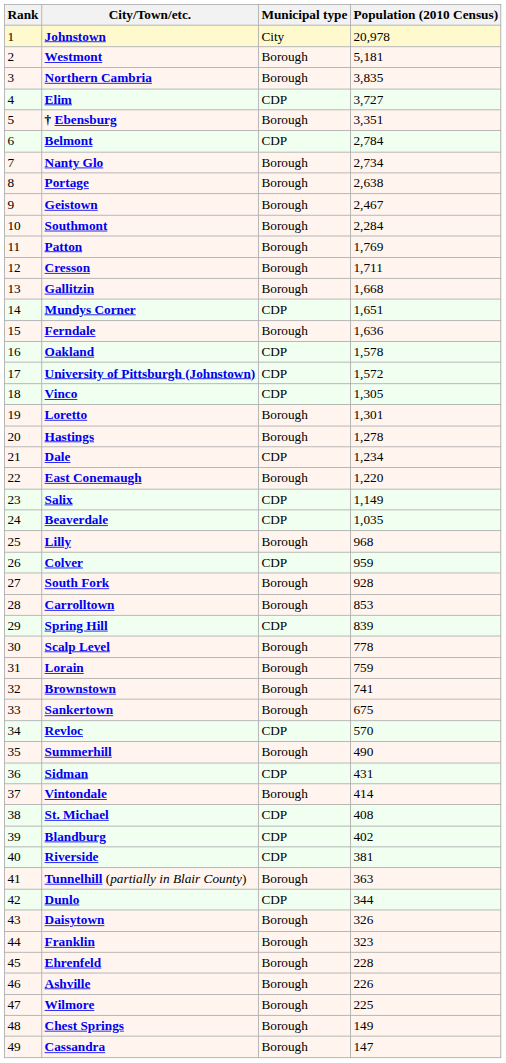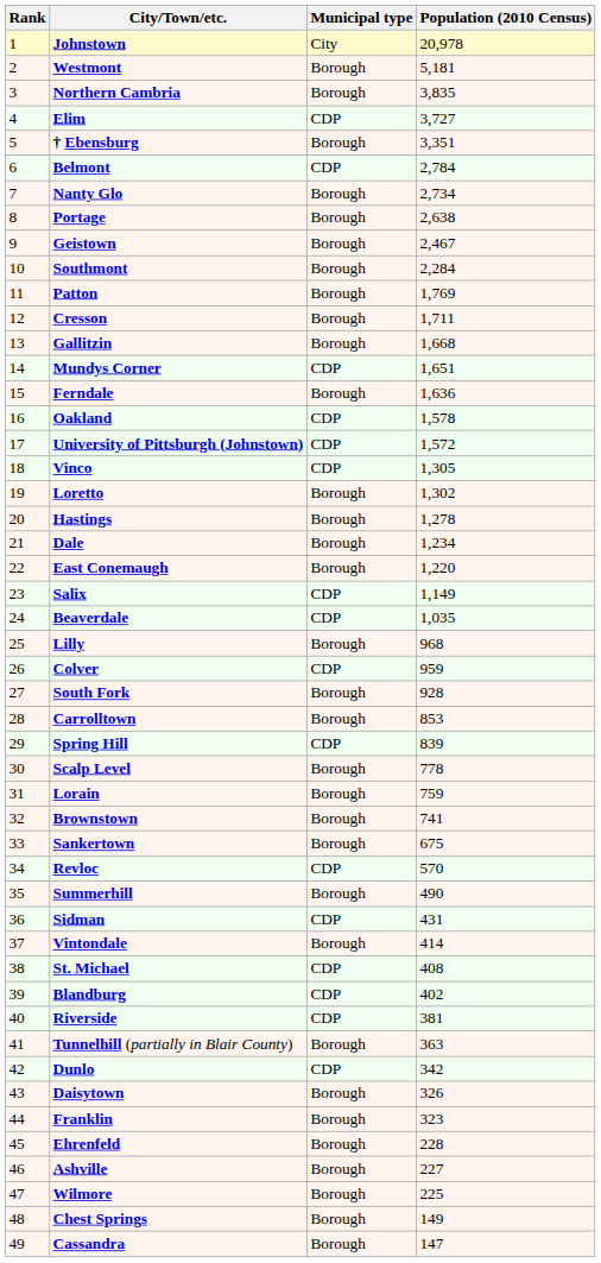 <table class="wikitable sortable">
 <tr>
 <th>Rank</th>
 <th>City/Town/etc.</th>
 <th>Municipal type</th>
 <th>Population (2010 Census)</th>
 </tr>
 <tr style="background-color:#FFFACD;">
 <td>1</td>
 <td><strong><a href='#'>Johnstown</a></strong></td>
 <td>City</td>
 <td>20,978</td>
 </tr>
 <tr style="background-color:#FFF5EE;">
 <td>2</td>
 <td><strong><a href='#'>Westmont</a></strong></td>
 <td>Borough</td>
 <td>5,181</td>
 </tr>
 <tr style="background-color:#FFF5EE;">
 <td>3</td>
 <td><strong><a href='#'>Northern Cambria</a></strong></td>
 <td>Borough</td>
 <td>3,835</td>
 </tr>
 <tr style="background-color:#F0FFF0;">
 <td>4</td>
 <td><strong><a href='#'>Elim</a></strong></td>
 <td>CDP</td>
 <td>3,727</td>
 </tr>
 <tr style="background-color:#FFF5EE;">
 <td>5</td>
 <td><strong>† <a href='#'>Ebensburg</a></strong></td>
 <td>Borough</td>
 <td>3,351</td>
 </tr>
 <tr style="background-color:#F0FFF0;">
 <td>6</td>
 <td><strong><a href='#'>Belmont</a></strong></td>
 <td>CDP</td>
 <td>2,784</td>
 </tr>
 <tr style="background-color:#FFF5EE;">
 <td>7</td>
 <td><strong><a href='#'>Nanty Glo</a></strong></td>
 <td>Borough</td>
 <td>2,734</td>
 </tr>
 <tr style="background-color:#FFF5EE;">
 <td>8</td>
 <td><strong><a href='#'>Portage</a></strong></td>
 <td>Borough</td>
 <td>2,638</td>
 </tr>
 <tr style="background-color:#FFF5EE;">
 <td>9</td>
 <td><strong><a href='#'>Geistown</a></strong></td>
 <td>Borough</td>
 <td>2,467</td>
 </tr>
 <tr style="background-color:#FFF5EE;">
 <td>10</td>
 <td><strong><a href='#'>Southmont</a></strong></td>
 <td>Borough</td>
 <td>2,284</td>
 </tr>
 <tr style="background-color:#FFF5EE;">
 <td>11</td>
 <td><strong><a href='#'>Patton</a></strong></td>
 <td>Borough</td>
 <td>1,769</td>
 </tr>
 <tr style="background-color:#FFF5EE;">
 <td>12</td>
 <td><strong><a href='#'>Cresson</a></strong></td>
 <td>Borough</td>
 <td>1,711</td>
 </tr>
 <tr style="background-color:#FFF5EE;">
 <td>13</td>
 <td><strong><a href='#'>Gallitzin</a></strong></td>
 <td>Borough</td>
 <td>1,668</td>
 </tr>
 <tr style="background-color:#F0FFF0;">
 <td>14</td>
 <td><strong><a href='#'>Mundys Corner</a></strong></td>
 <td>CDP</td>
 <td>1,651</td>
 </tr>
 <tr style="background-color:#FFF5EE;">
 <td>15</td>
 <td><strong><a href='#'>Ferndale</a></strong></td>
 <td>Borough</td>
 <td>1,636</td>
 </tr>
 <tr style="background-color:#F0FFF0;">
 <td>16</td>
 <td><strong><a href='#'>Oakland</a></strong></td>
 <td>CDP</td>
 <td>1,578</td>
 </tr>
 <tr style="background-color:#F0FFF0;">
 <td>17</td>
 <td><strong><a href='#'>University of Pittsburgh (Johnstown)</a></strong></td>
 <td>CDP</td>
 <td>1,572</td>
 </tr>
 <tr style="background-color:#F0FFF0;">
 <td>18</td>
 <td><strong><a href='#'>Vinco</a></strong></td>
 <td>CDP</td>
 <td>1,305</td>
 </tr>
 <tr style="background-color:#FFF5EE;">
 <td>19</td>
 <td><strong><a href='#'>Loretto</a></strong></td>
 <td>Borough</td>
-<td>1,301</td>
+<td>1,302</td>
 </tr>
 <tr style="background-color:#FFF5EE;">
 <td>20</td>
 <td><strong><a href='#'>Hastings</a></strong></td>
 <td>Borough</td>
 <td>1,278</td>
 </tr>
 <tr style="background-color:#FFF5EE;">
 <td>21</td>
 <td><strong><a href='#'>Dale</a></strong></td>
-<td>CDP</td>
+<td>Borough</td>
 <td>1,234</td>
 </tr>
 <tr style="background-color:#FFF5EE;">
 <td>22</td>
 <td><strong><a href='#'>East Conemaugh</a></strong></td>
 <td>Borough</td>
 <td>1,220</td>
 </tr>
 <tr style="background-color:#F0FFF0;">
 <td>23</td>
 <td><strong><a href='#'>Salix</a></strong></td>
 <td>CDP</td>
 <td>1,149</td>
 </tr>
 <tr style="background-color:#F0FFF0;">
 <td>24</td>
 <td><strong><a href='#'>Beaverdale</a></strong></td>
 <td>CDP</td>
 <td>1,035</td>
 </tr>
 <tr style="background-color:#FFF5EE;">
 <td>25</td>
 <td><strong><a href='#'>Lilly</a></strong></td>
 <td>Borough</td>
 <td>968</td>
 </tr>
 <tr style="background-color:#F0FFF0;">
 <td>26</td>
 <td><strong><a href='#'>Colver</a></strong></td>
 <td>CDP</td>
 <td>959</td>
 </tr>
 <tr style="background-color:#FFF5EE;">
 <td>27</td>
 <td><strong><a href='#'>South Fork</a></strong></td>
 <td>Borough</td>
 <td>928</td>
 </tr>
 <tr style="background-color:#FFF5EE;">
 <td>28</td>
 <td><strong><a href='#'>Carrolltown</a></strong></td>
 <td>Borough</td>
 <td>853</td>
 </tr>
 <tr style="background-color:#F0FFF0;">
 <td>29</td>
 <td><strong><a href='#'>Spring Hill</a></strong></td>
 <td>CDP</td>
 <td>839</td>
 </tr>
 <tr style="background-color:#FFF5EE;">
 <td>30</td>
 <td><strong><a href='#'>Scalp Level</a></strong></td>
 <td>Borough</td>
 <td>778</td>
 </tr>
 <tr style="background-color:#FFF5EE;">
 <td>31</td>
 <td><strong><a href='#'>Lorain</a></strong></td>
 <td>Borough</td>
 <td>759</td>
 </tr>
 <tr style="background-color:#FFF5EE;">
 <td>32</td>
 <td><strong><a href='#'>Brownstown</a></strong></td>
 <td>Borough</td>
 <td>741</td>
 </tr>
 <tr style="background-color:#FFF5EE;">
 <td>33</td>
 <td><strong><a href='#'>Sankertown</a></strong></td>
 <td>Borough</td>
 <td>675</td>
 </tr>
 <tr style="background-color:#F0FFF0;">
 <td>34</td>
 <td><strong><a href='#'>Revloc</a></strong></td>
 <td>CDP</td>
 <td>570</td>
 </tr>
 <tr style="background-color:#FFF5EE;">
 <td>35</td>
 <td><strong><a href='#'>Summerhill</a></strong></td>
 <td>Borough</td>
 <td>490</td>
 </tr>
 <tr style="background-color:#F0FFF0;">
 <td>36</td>
 <td><strong><a href='#'>Sidman</a></strong></td>
 <td>CDP</td>
 <td>431</td>
 </tr>
 <tr style="background-color:#FFF5EE;">
 <td>37</td>
 <td><strong><a href='#'>Vintondale</a></strong></td>
 <td>Borough</td>
 <td>414</td>
 </tr>
 <tr style="background-color:#F0FFF0;">
 <td>38</td>
 <td><strong><a href='#'>St. Michael</a></strong></td>
 <td>CDP</td>
 <td>408</td>
 </tr>
 <tr style="background-color:#F0FFF0;">
 <td>39</td>
 <td><strong><a href='#'>Blandburg</a></strong></td>
 <td>CDP</td>
 <td>402</td>
 </tr>
 <tr style="background-color:#F0FFF0;">
 <td>40</td>
 <td><strong><a href='#'>Riverside</a></strong></td>
 <td>CDP</td>
 <td>381</td>
 </tr>
 <tr style="background-color:#FFF5EE;">
 <td>41</td>
 <td><strong><a href='#'>Tunnelhill</a></strong> (<em>partially in Blair County</em>)</td>
 <td>Borough</td>
 <td>363</td>
 </tr>
 <tr style="background-color:#F0FFF0;">
 <td>42</td>
 <td><strong><a href='#'>Dunlo</a></strong></td>
 <td>CDP</td>
-<td>344</td>
+<td>342</td>
 </tr>
 <tr style="background-color:#FFF5EE;">
 <td>43</td>
 <td><strong><a href='#'>Daisytown</a></strong></td>
 <td>Borough</td>
 <td>326</td>
 </tr>
 <tr style="background-color:#FFF5EE;">
 <td>44</td>
 <td><strong><a href='#'>Franklin</a></strong></td>
 <td>Borough</td>
 <td>323</td>
 </tr>
 <tr style="background-color:#FFF5EE;">
 <td>45</td>
 <td><strong><a href='#'>Ehrenfeld</a></strong></td>
 <td>Borough</td>
 <td>228</td>
 </tr>
 <tr style="background-color:#FFF5EE;">
 <td>46</td>
 <td><strong><a href='#'>Ashville</a></strong></td>
 <td>Borough</td>
-<td>226</td>
+<td>227</td>
 </tr>
 <tr style="background-color:#FFF5EE;">
 <td>47</td>
 <td><strong><a href='#'>Wilmore</a></strong></td>
 <td>Borough</td>
 <td>225</td>
 </tr>
 <tr style="background-color:#FFF5EE;">
 <td>48</td>
 <td><strong><a href='#'>Chest Springs</a></strong></td>
 <td>Borough</td>
 <td>149</td>
 </tr>
 <tr style="background-color:#FFF5EE;">
 <td>49</td>
 <td><strong><a href='#'>Cassandra</a></strong></td>
 <td>Borough</td>
 <td>147</td>
 </tr>
 </table>
